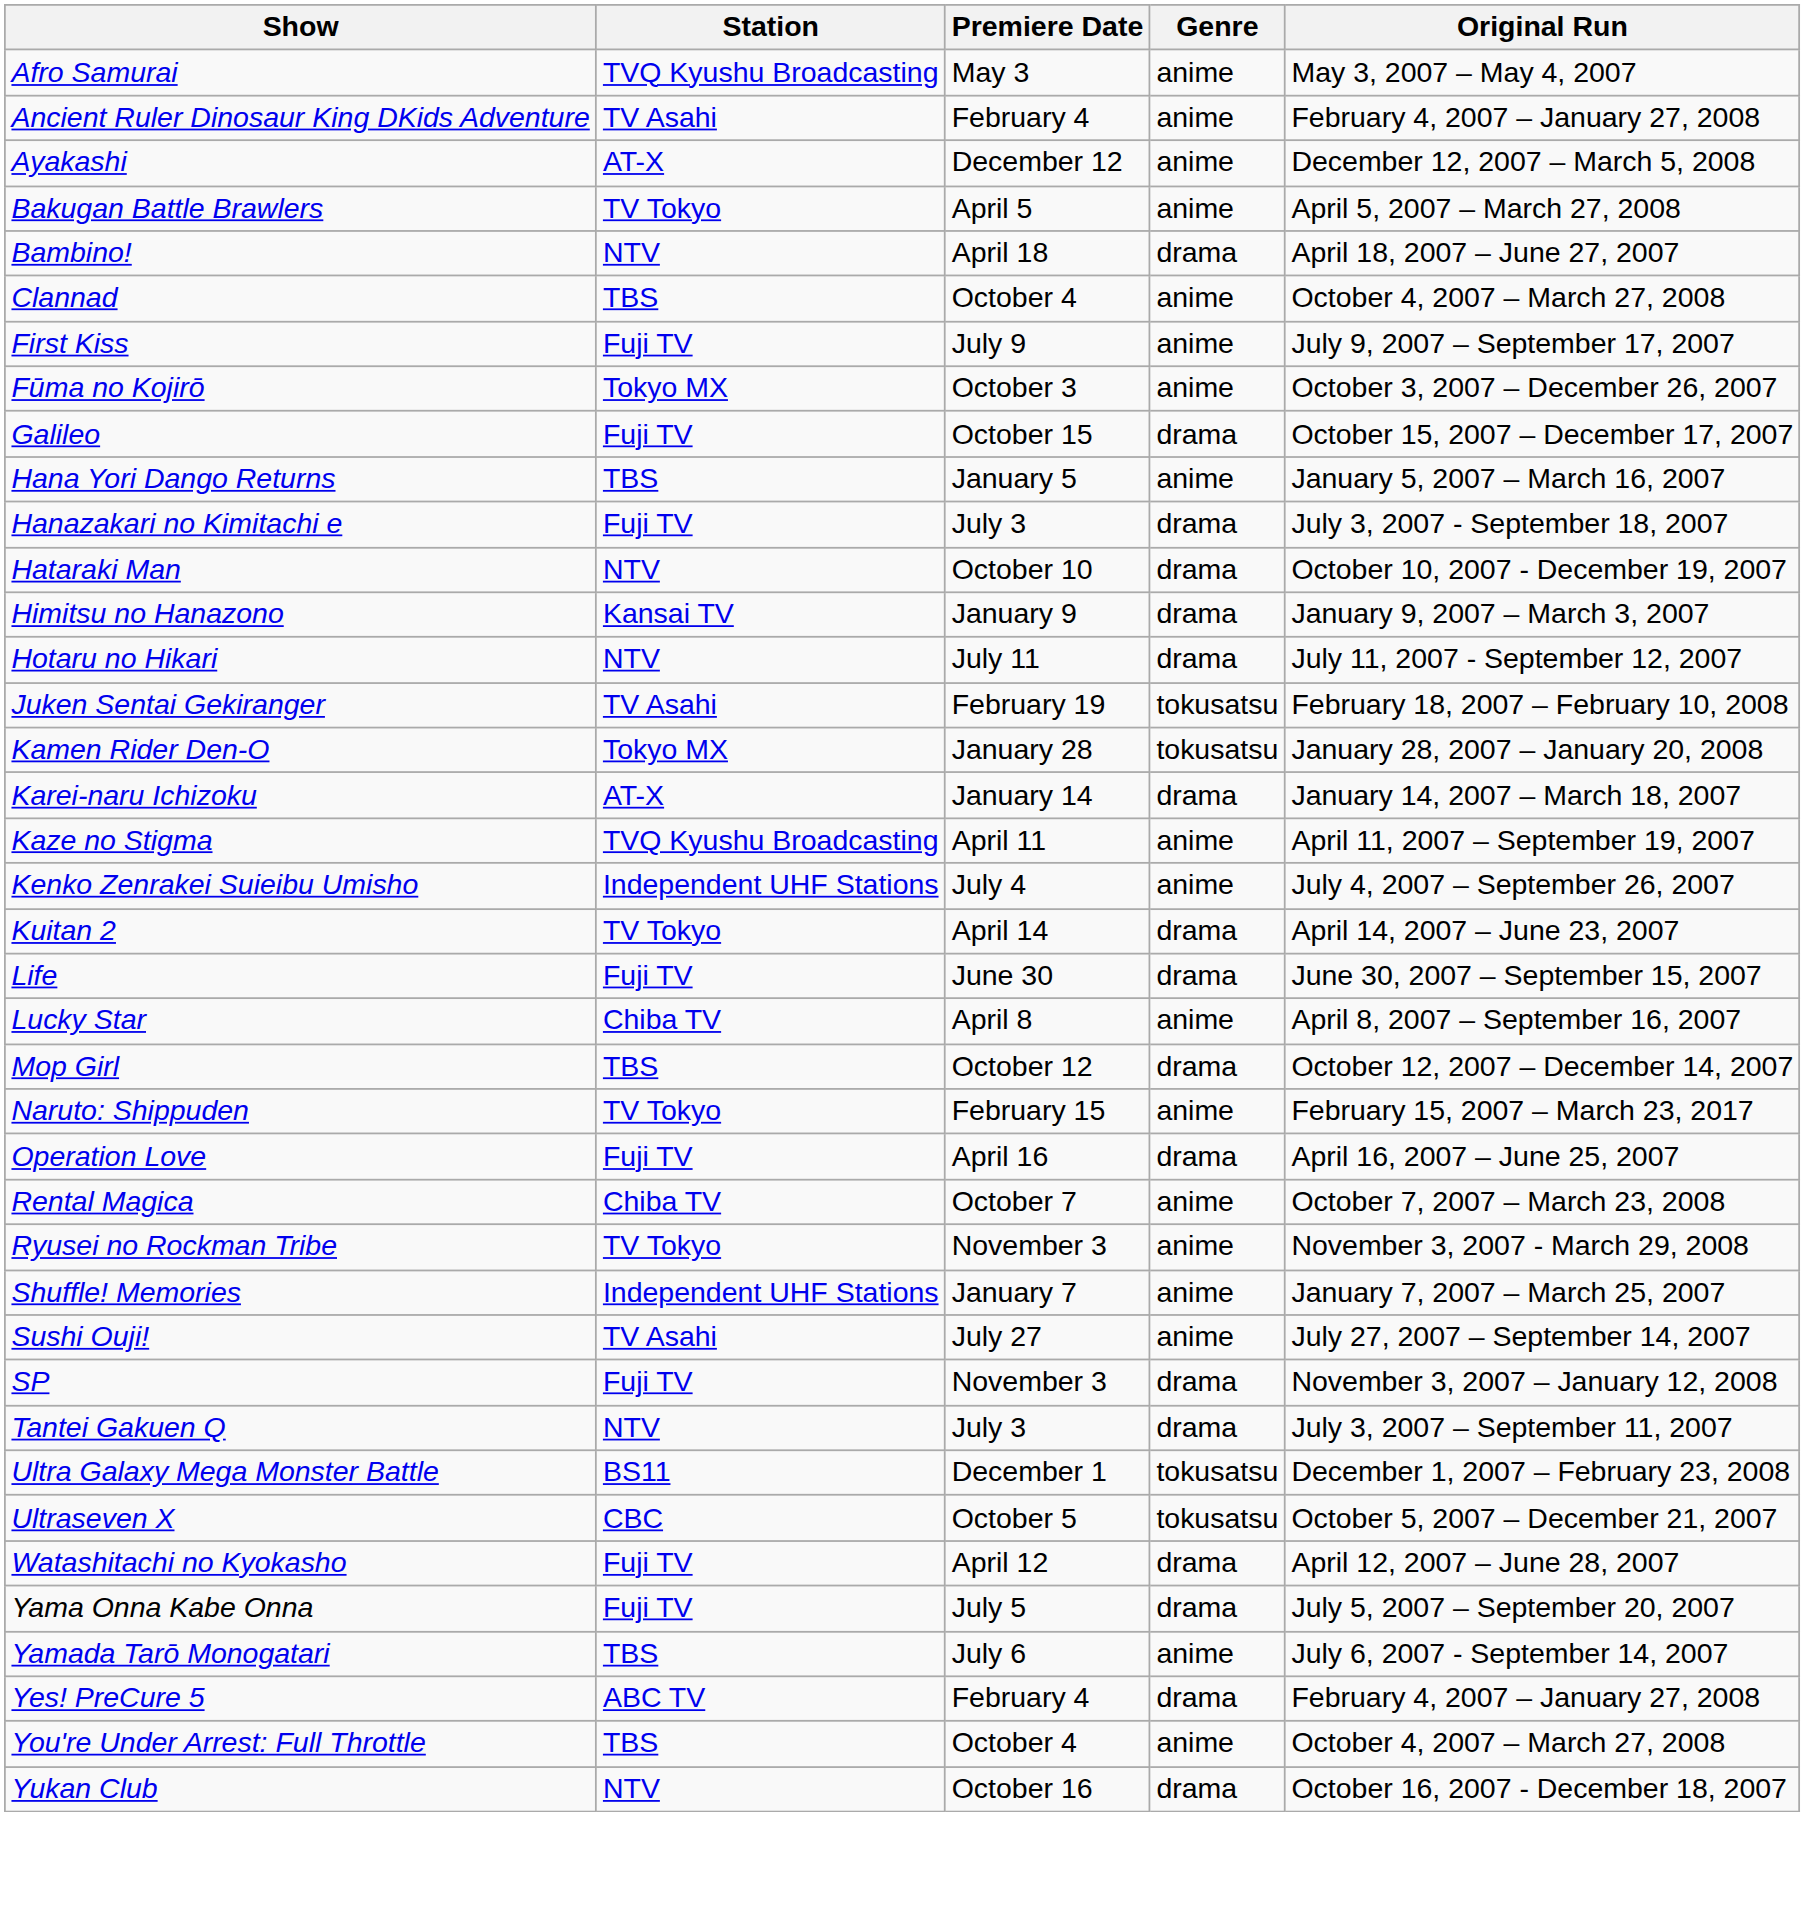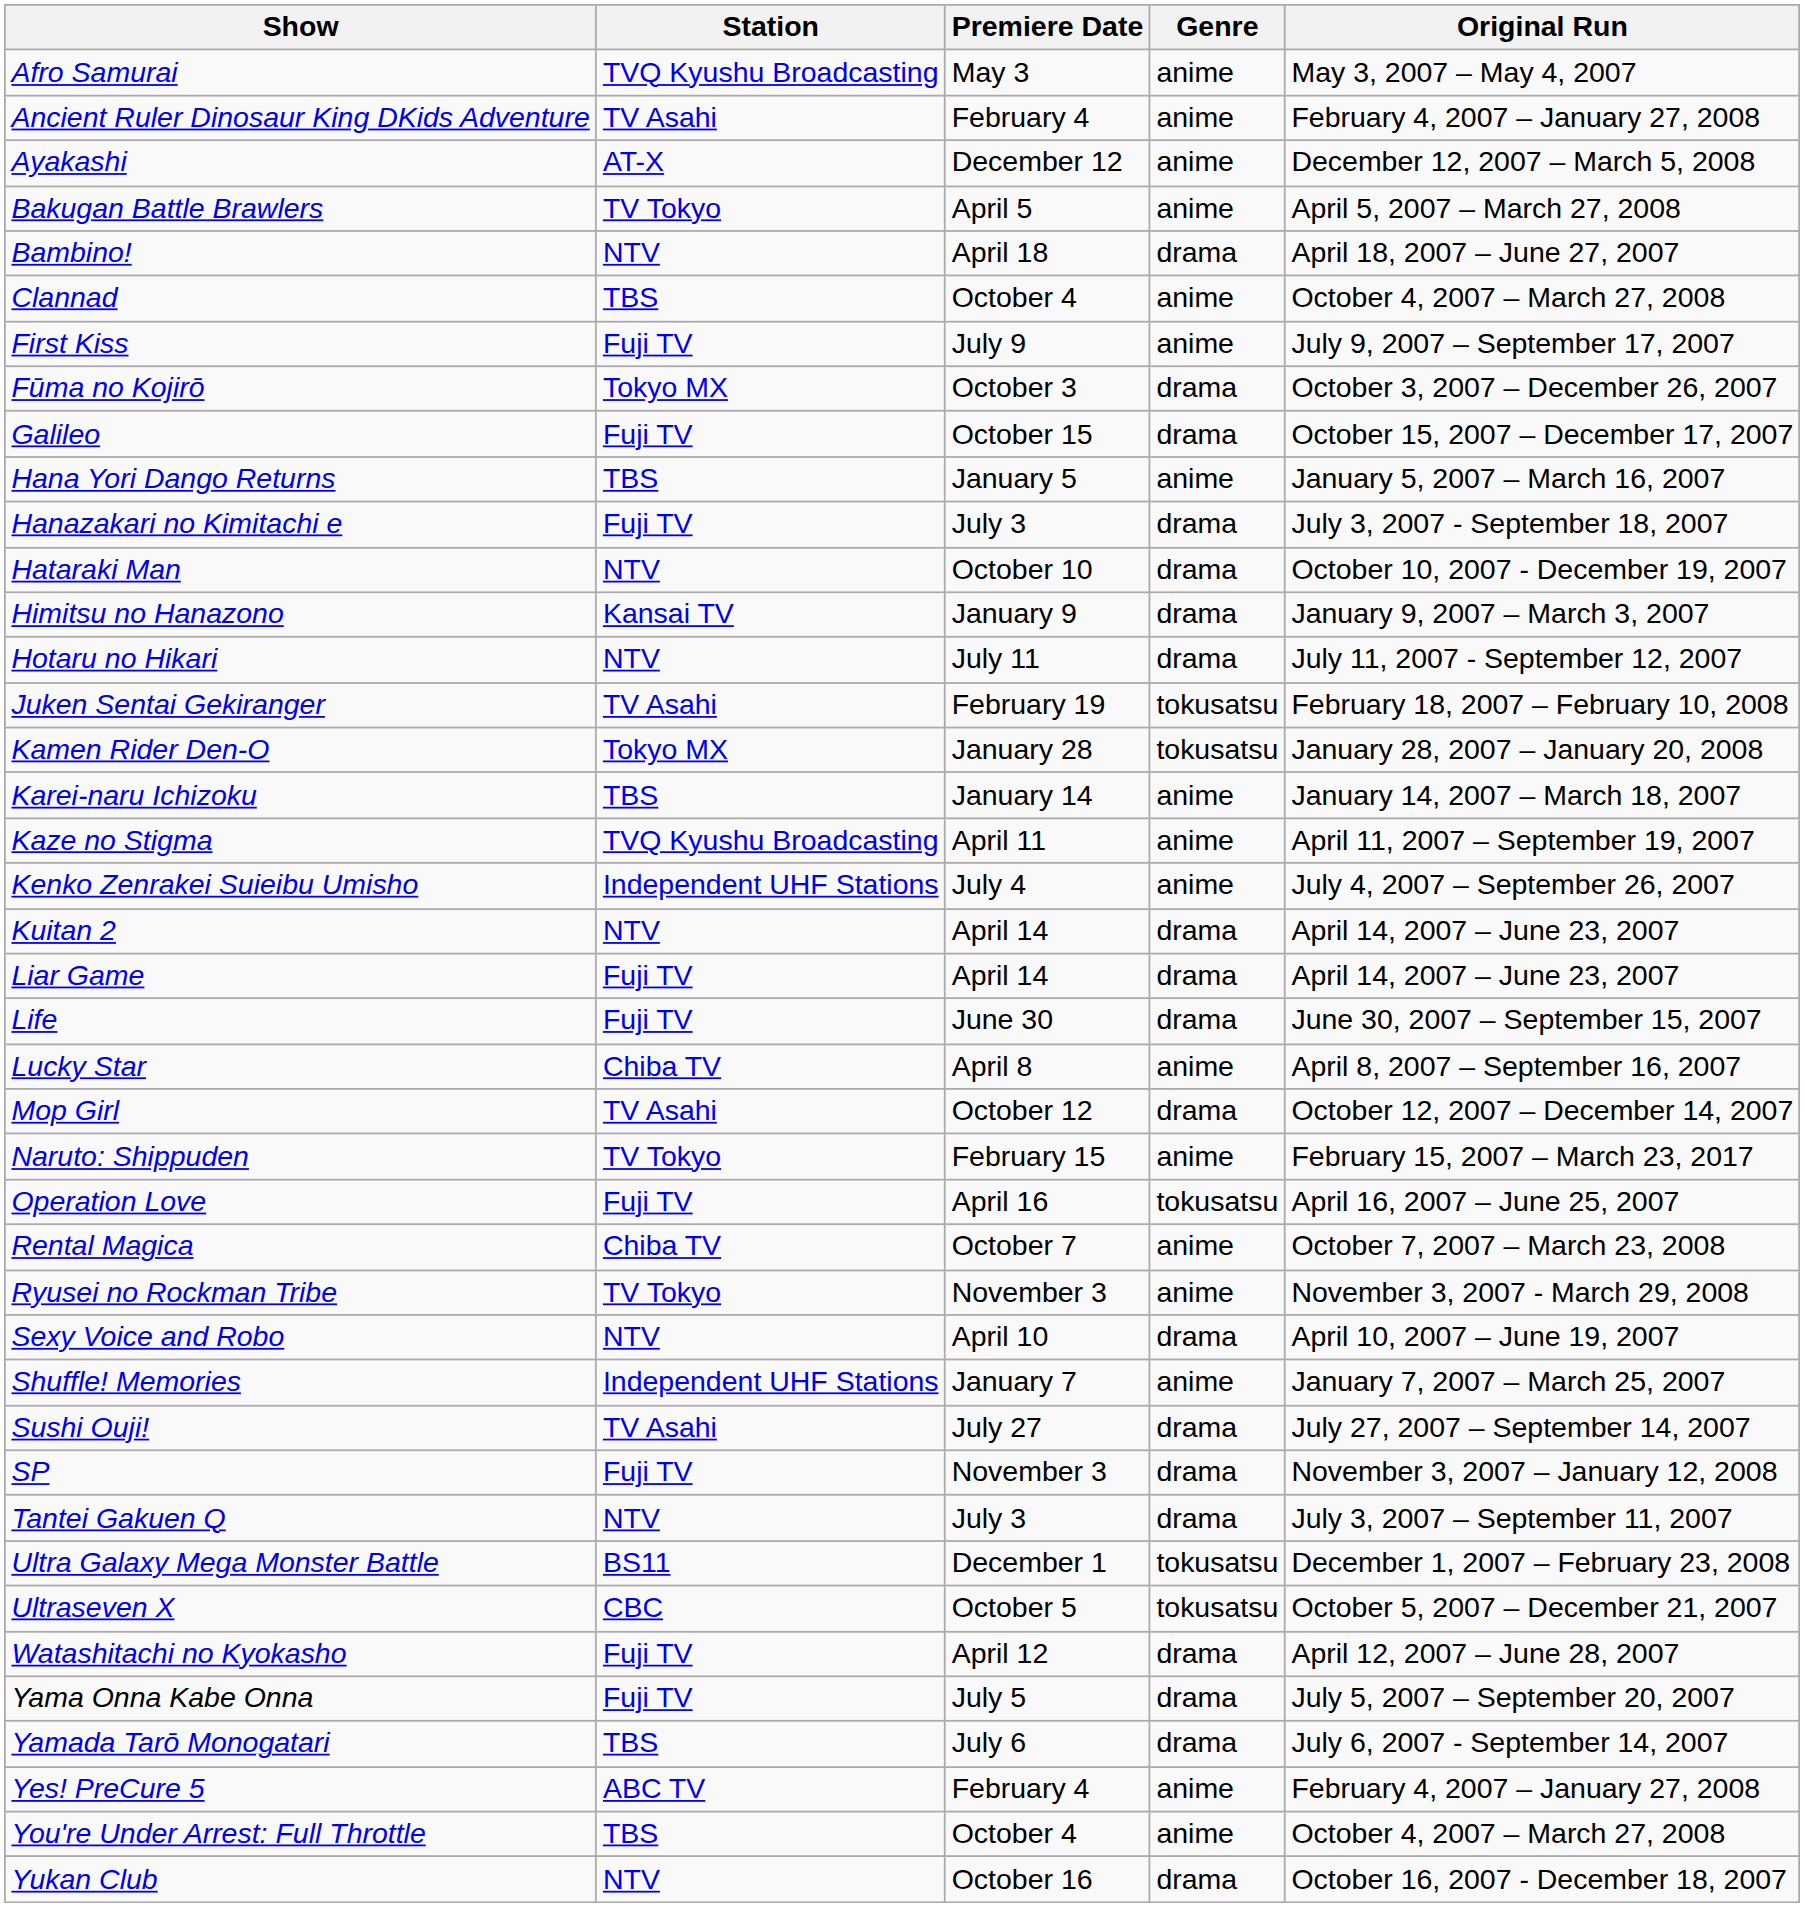 <table class="wikitable sortable">
 <tr>
 <th>Show</th>
 <th>Station</th>
 <th>Premiere Date</th>
 <th>Genre</th>
 <th>Original Run</th>
 </tr>
 <tr>
 <td><em><a href='#'>Afro Samurai</a></em></td>
 <td><a href='#'>TVQ Kyushu Broadcasting</a></td>
 <td>May 3</td>
 <td>anime</td>
 <td>May 3, 2007 – May 4, 2007</td>
 </tr>
 <tr>
 <td><em><a href='#'>Ancient Ruler Dinosaur King DKids Adventure</a></em></td>
 <td><a href='#'>TV Asahi</a></td>
 <td>February 4</td>
 <td>anime</td>
 <td>February 4, 2007 – January 27, 2008</td>
 </tr>
 <tr>
 <td><em><a href='#'>Ayakashi</a></em></td>
 <td><a href='#'>AT-X</a></td>
 <td>December 12</td>
 <td>anime</td>
 <td>December 12, 2007 – March 5, 2008</td>
 </tr>
 <tr>
 <td><em><a href='#'>Bakugan Battle Brawlers</a></em></td>
 <td><a href='#'>TV Tokyo</a></td>
 <td>April 5</td>
 <td>anime</td>
 <td>April 5, 2007 – March 27, 2008</td>
 </tr>
 <tr>
 <td><em><a href='#'>Bambino!</a></em></td>
 <td><a href='#'>NTV</a></td>
 <td>April 18</td>
 <td>drama</td>
 <td>April 18, 2007 – June 27, 2007</td>
 </tr>
 <tr>
 <td><em><a href='#'>Clannad</a></em></td>
 <td><a href='#'>TBS</a></td>
 <td>October 4</td>
 <td>anime</td>
 <td>October 4, 2007 – March 27, 2008</td>
 </tr>
 <tr>
 <td><em><a href='#'>First Kiss</a></em></td>
 <td><a href='#'>Fuji TV</a></td>
 <td>July 9</td>
 <td>anime</td>
 <td>July 9, 2007 – September 17, 2007</td>
 </tr>
 <tr>
 <td><em><a href='#'>Fūma no Kojirō</a></em></td>
 <td><a href='#'>Tokyo MX</a></td>
 <td>October 3</td>
-<td>anime</td>
+<td>drama</td>
 <td>October 3, 2007 – December 26, 2007</td>
 </tr>
 <tr>
 <td><em><a href='#'>Galileo</a></em></td>
 <td><a href='#'>Fuji TV</a></td>
 <td>October 15</td>
 <td>drama</td>
 <td>October 15, 2007 – December 17, 2007</td>
 </tr>
 <tr>
 <td><em><a href='#'>Hana Yori Dango Returns</a></em></td>
 <td><a href='#'>TBS</a></td>
 <td>January 5</td>
 <td>anime</td>
 <td>January 5, 2007 – March 16, 2007</td>
 </tr>
 <tr>
 <td><em><a href='#'>Hanazakari no Kimitachi e</a></em></td>
 <td><a href='#'>Fuji TV</a></td>
 <td>July 3</td>
 <td>drama</td>
 <td>July 3, 2007 - September 18, 2007</td>
 </tr>
 <tr>
 <td><em><a href='#'>Hataraki Man</a></em></td>
 <td><a href='#'>NTV</a></td>
 <td>October 10</td>
 <td>drama</td>
 <td>October 10, 2007 - December 19, 2007</td>
 </tr>
 <tr>
 <td><em><a href='#'>Himitsu no Hanazono</a></em></td>
 <td><a href='#'>Kansai TV</a></td>
 <td>January 9</td>
 <td>drama</td>
 <td>January 9, 2007 – March 3, 2007</td>
 </tr>
 <tr>
 <td><em><a href='#'>Hotaru no Hikari</a></em></td>
 <td><a href='#'>NTV</a></td>
 <td>July 11</td>
 <td>drama</td>
 <td>July 11, 2007 - September 12, 2007</td>
 </tr>
 <tr>
 <td><em><a href='#'>Juken Sentai Gekiranger</a></em></td>
 <td><a href='#'>TV Asahi</a></td>
 <td>February 19</td>
 <td>tokusatsu</td>
 <td>February 18, 2007 – February 10, 2008</td>
 </tr>
 <tr>
 <td><em><a href='#'>Kamen Rider Den-O</a></em></td>
 <td><a href='#'>Tokyo MX</a></td>
 <td>January 28</td>
 <td>tokusatsu</td>
 <td>January 28, 2007 – January 20, 2008</td>
 </tr>
 <tr>
 <td><em><a href='#'>Karei-naru Ichizoku</a></em></td>
-<td><a href='#'>AT-X</a></td>
+<td><a href='#'>TBS</a></td>
 <td>January 14</td>
-<td>drama</td>
+<td>anime</td>
 <td>January 14, 2007 – March 18, 2007</td>
 </tr>
 <tr>
 <td><em><a href='#'>Kaze no Stigma</a></em></td>
 <td><a href='#'>TVQ Kyushu Broadcasting</a></td>
 <td>April 11</td>
 <td>anime</td>
 <td>April 11, 2007 – September 19, 2007</td>
 </tr>
 <tr>
 <td><em><a href='#'>Kenko Zenrakei Suieibu Umisho</a></em></td>
 <td><a href='#'>Independent UHF Stations</a></td>
 <td>July 4</td>
 <td>anime</td>
 <td>July 4, 2007 – September 26, 2007</td>
 </tr>
 <tr>
 <td><em><a href='#'>Kuitan 2</a></em></td>
-<td><a href='#'>TV Tokyo</a></td>
+<td><a href='#'>NTV</a></td>
+<td>April 14</td>
+<td>drama</td>
+<td>April 14, 2007 – June 23, 2007</td>
+</tr>
+<tr>
+<td><em><a href='#'>Liar Game</a></em></td>
+<td><a href='#'>Fuji TV</a></td>
 <td>April 14</td>
 <td>drama</td>
 <td>April 14, 2007 – June 23, 2007</td>
 </tr>
 <tr>
 <td><em><a href='#'>Life</a></em></td>
 <td><a href='#'>Fuji TV</a></td>
 <td>June 30</td>
 <td>drama</td>
 <td>June 30, 2007 – September 15, 2007</td>
 </tr>
 <tr>
 <td><em><a href='#'>Lucky Star</a></em></td>
 <td><a href='#'>Chiba TV</a></td>
 <td>April 8</td>
 <td>anime</td>
 <td>April 8, 2007 – September 16, 2007</td>
 </tr>
 <tr>
 <td><em><a href='#'>Mop Girl</a></em></td>
-<td><a href='#'>TBS</a></td>
+<td><a href='#'>TV Asahi</a></td>
 <td>October 12</td>
 <td>drama</td>
 <td>October 12, 2007 – December 14, 2007</td>
 </tr>
 <tr>
 <td><em><a href='#'>Naruto: Shippuden</a></em></td>
 <td><a href='#'>TV Tokyo</a></td>
 <td>February 15</td>
 <td>anime</td>
 <td>February 15, 2007 – March 23, 2017</td>
 </tr>
 <tr>
 <td><em><a href='#'>Operation Love</a></em></td>
 <td><a href='#'>Fuji TV</a></td>
 <td>April 16</td>
-<td>drama</td>
+<td>tokusatsu</td>
 <td>April 16, 2007 – June 25, 2007</td>
 </tr>
 <tr>
 <td><em><a href='#'>Rental Magica</a></em></td>
 <td><a href='#'>Chiba TV</a></td>
 <td>October 7</td>
 <td>anime</td>
 <td>October 7, 2007 – March 23, 2008</td>
 </tr>
 <tr>
 <td><em><a href='#'>Ryusei no Rockman Tribe</a></em></td>
 <td><a href='#'>TV Tokyo</a></td>
 <td>November 3</td>
 <td>anime</td>
 <td>November 3, 2007 - March 29, 2008</td>
 </tr>
 <tr>
+<td><em><a href='#'>Sexy Voice and Robo</a></em></td>
+<td><a href='#'>NTV</a></td>
+<td>April 10</td>
+<td>drama</td>
+<td>April 10, 2007 – June 19, 2007</td>
+</tr>
+<tr>
 <td><em><a href='#'>Shuffle! Memories</a></em></td>
 <td><a href='#'>Independent UHF Stations</a></td>
 <td>January 7</td>
 <td>anime</td>
 <td>January 7, 2007 – March 25, 2007</td>
 </tr>
 <tr>
 <td><em><a href='#'>Sushi Ouji!</a></em></td>
 <td><a href='#'>TV Asahi</a></td>
 <td>July 27</td>
-<td>anime</td>
+<td>drama</td>
 <td>July 27, 2007 – September 14, 2007</td>
 </tr>
 <tr>
 <td><em><a href='#'>SP</a></em></td>
 <td><a href='#'>Fuji TV</a></td>
 <td>November 3</td>
 <td>drama</td>
 <td>November 3, 2007 – January 12, 2008</td>
 </tr>
 <tr>
 <td><em><a href='#'>Tantei Gakuen Q</a></em></td>
 <td><a href='#'>NTV</a></td>
 <td>July 3</td>
 <td>drama</td>
 <td>July 3, 2007 – September 11, 2007</td>
 </tr>
 <tr>
 <td><em><a href='#'>Ultra Galaxy Mega Monster Battle</a></em></td>
 <td><a href='#'>BS11</a></td>
 <td>December 1</td>
 <td>tokusatsu</td>
 <td>December 1, 2007 – February 23, 2008</td>
 </tr>
 <tr>
 <td><em><a href='#'>Ultraseven X</a></em></td>
 <td><a href='#'>CBC</a></td>
 <td>October 5</td>
 <td>tokusatsu</td>
 <td>October 5, 2007 – December 21, 2007</td>
 </tr>
 <tr>
 <td><em><a href='#'>Watashitachi no Kyokasho</a></em></td>
 <td><a href='#'>Fuji TV</a></td>
 <td>April 12</td>
 <td>drama</td>
 <td>April 12, 2007 – June 28, 2007</td>
 </tr>
 <tr>
 <td><em>Yama Onna Kabe Onna</em></td>
 <td><a href='#'>Fuji TV</a></td>
 <td>July 5</td>
 <td>drama</td>
 <td>July 5, 2007 – September 20, 2007</td>
 </tr>
 <tr>
 <td><em><a href='#'>Yamada Tarō Monogatari</a></em></td>
 <td><a href='#'>TBS</a></td>
 <td>July 6</td>
-<td>anime</td>
+<td>drama</td>
 <td>July 6, 2007 - September 14, 2007</td>
 </tr>
 <tr>
 <td><em><a href='#'>Yes! PreCure 5</a></em></td>
 <td><a href='#'>ABC TV</a></td>
 <td>February 4</td>
-<td>drama</td>
+<td>anime</td>
 <td>February 4, 2007 – January 27, 2008</td>
 </tr>
 <tr>
 <td><em><a href='#'>You're Under Arrest: Full Throttle</a></em></td>
 <td><a href='#'>TBS</a></td>
 <td>October 4</td>
 <td>anime</td>
 <td>October 4, 2007 – March 27, 2008</td>
 </tr>
 <tr>
 <td><em><a href='#'>Yukan Club</a></em></td>
 <td><a href='#'>NTV</a></td>
 <td>October 16</td>
 <td>drama</td>
 <td>October 16, 2007 - December 18, 2007</td>
 </tr>
 </table>
